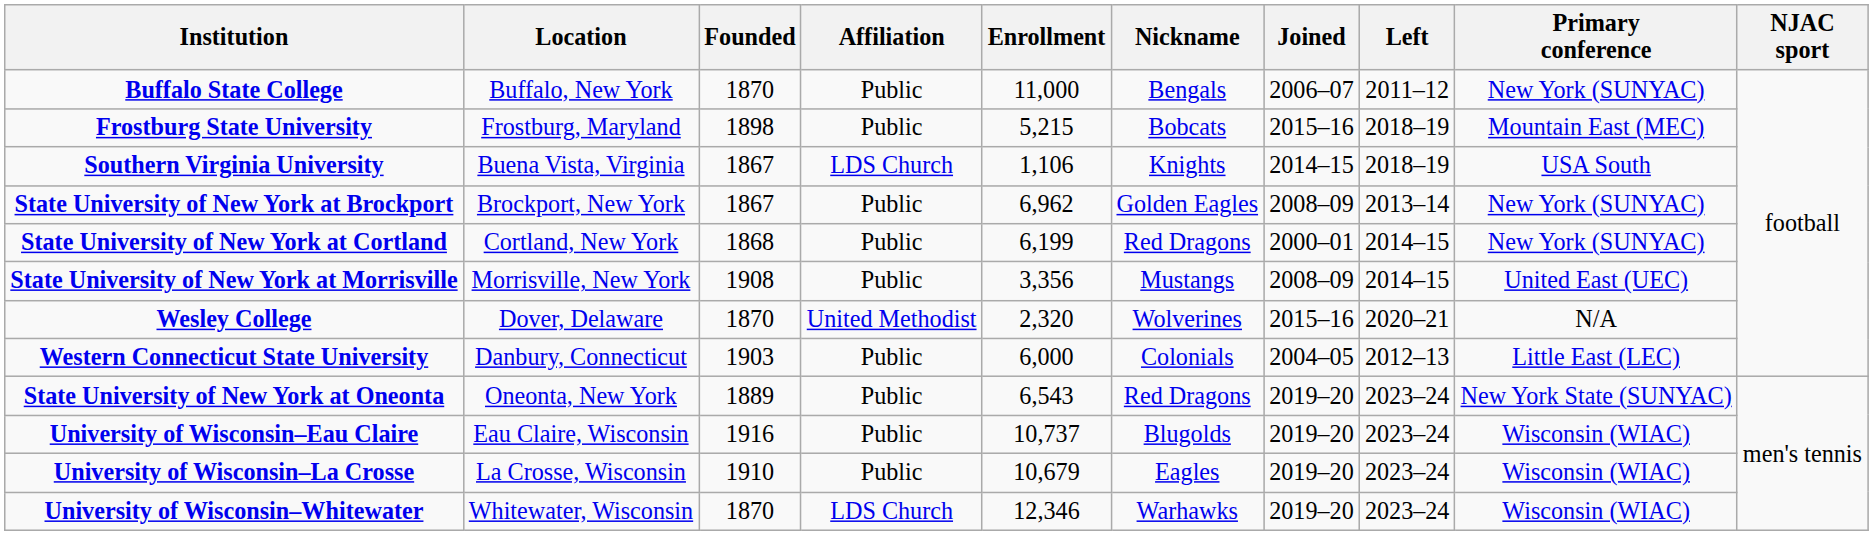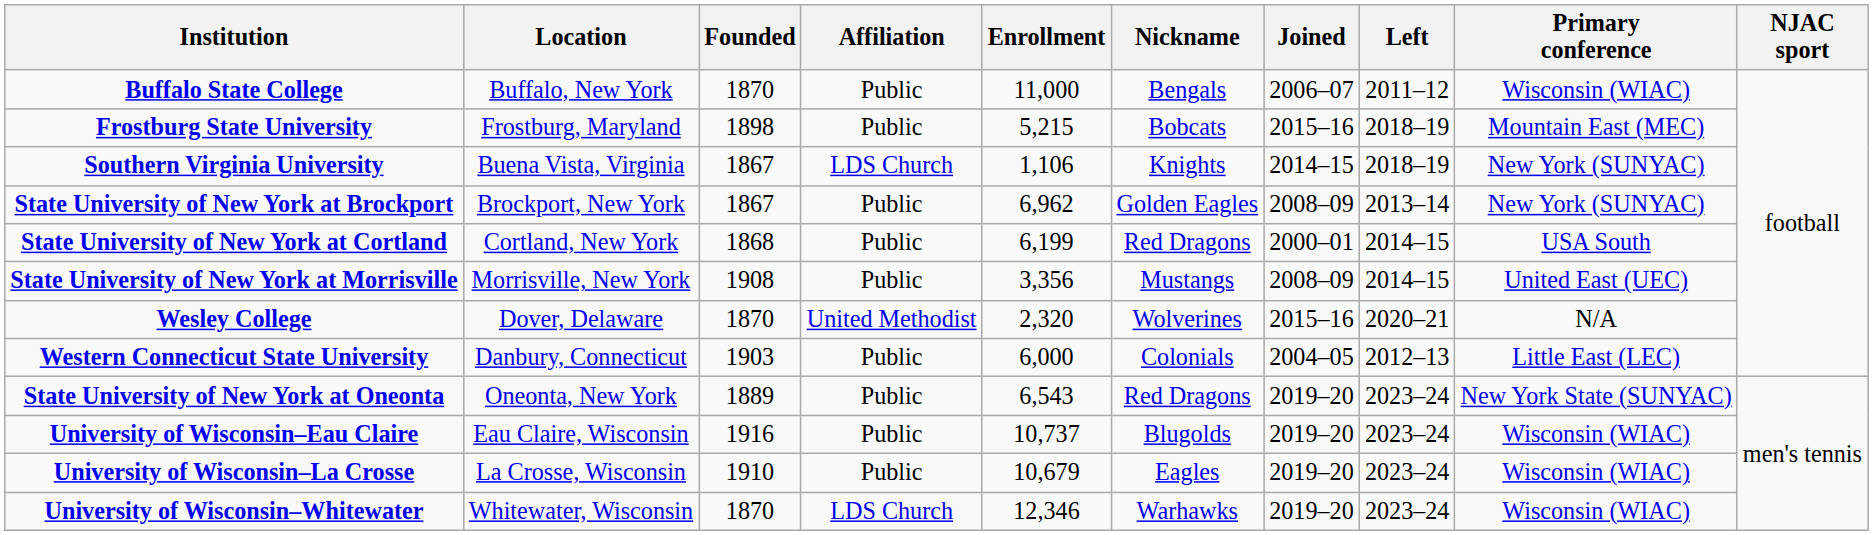 <table class="wikitable sortable" style="text-align:center">
 <tr>
 <th>Institution</th>
 <th>Location</th>
 <th>Founded</th>
 <th>Affiliation</th>
 <th>Enrollment</th>
 <th>Nickname</th>
 <th>Joined</th>
 <th>Left</th>
 <th>Primary<br>conference</th>
 <th>NJAC<br>sport</th>
 </tr>
 <tr>
 <td><strong><a href='#'>Buffalo State College</a></strong></td>
 <td><a href='#'>Buffalo, New York</a></td>
 <td>1870</td>
 <td>Public</td>
 <td>11,000</td>
 <td><a href='#'>Bengals</a></td>
 <td>2006–07</td>
 <td>2011–12</td>
-<td><a href='#'>New York (SUNYAC)</a></td>
+<td><a href='#'>Wisconsin (WIAC)</a></td>
 <td rowspan="8">football</td>
 </tr>
 <tr>
 <td><strong><a href='#'>Frostburg State University</a></strong></td>
 <td><a href='#'>Frostburg, Maryland</a></td>
 <td>1898</td>
 <td>Public</td>
 <td>5,215</td>
 <td><a href='#'>Bobcats</a></td>
 <td>2015–16</td>
 <td>2018–19</td>
 <td><a href='#'>Mountain East (MEC)</a></td>
 </tr>
 <tr>
 <td><strong><a href='#'>Southern Virginia University</a></strong></td>
 <td><a href='#'>Buena Vista, Virginia</a></td>
 <td>1867</td>
 <td><a href='#'>LDS Church</a></td>
 <td>1,106</td>
 <td><a href='#'>Knights</a></td>
 <td>2014–15</td>
 <td>2018–19</td>
-<td><a href='#'>USA South</a></td>
+<td><a href='#'>New York (SUNYAC)</a></td>
 </tr>
 <tr>
 <td><strong><a href='#'>State University of New York at Brockport</a></strong></td>
 <td><a href='#'>Brockport, New York</a></td>
 <td>1867</td>
 <td>Public</td>
 <td>6,962</td>
 <td><a href='#'>Golden Eagles</a></td>
 <td>2008–09</td>
 <td>2013–14</td>
 <td><a href='#'>New York (SUNYAC)</a></td>
 </tr>
 <tr>
 <td><strong><a href='#'>State University of New York at Cortland</a></strong></td>
 <td><a href='#'>Cortland, New York</a></td>
 <td>1868</td>
 <td>Public</td>
 <td>6,199</td>
 <td><a href='#'>Red Dragons</a></td>
 <td>2000–01</td>
 <td>2014–15</td>
-<td><a href='#'>New York (SUNYAC)</a></td>
+<td><a href='#'>USA South</a></td>
 </tr>
 <tr>
 <td><strong><a href='#'>State University of New York at Morrisville</a></strong></td>
 <td><a href='#'>Morrisville, New York</a></td>
 <td>1908</td>
 <td>Public</td>
 <td>3,356</td>
 <td><a href='#'>Mustangs</a></td>
 <td>2008–09</td>
 <td>2014–15</td>
 <td><a href='#'>United East (UEC)</a></td>
 </tr>
 <tr>
 <td><strong><a href='#'>Wesley College</a></strong></td>
 <td><a href='#'>Dover, Delaware</a></td>
 <td>1870</td>
 <td><a href='#'>United Methodist</a></td>
 <td>2,320</td>
 <td><a href='#'>Wolverines</a></td>
 <td>2015–16</td>
 <td>2020–21</td>
 <td>N/A</td>
 </tr>
 <tr>
 <td><strong><a href='#'>Western Connecticut State University</a></strong></td>
 <td><a href='#'>Danbury, Connecticut</a></td>
 <td>1903</td>
 <td>Public</td>
 <td>6,000</td>
 <td><a href='#'>Colonials</a></td>
 <td>2004–05</td>
 <td>2012–13</td>
 <td><a href='#'>Little East (LEC)</a></td>
 </tr>
 <tr>
 <td><strong><a href='#'>State University of New York at Oneonta</a></strong></td>
 <td><a href='#'>Oneonta, New York</a></td>
 <td>1889</td>
 <td>Public</td>
 <td>6,543</td>
 <td><a href='#'>Red Dragons</a></td>
 <td>2019–20</td>
 <td>2023–24</td>
 <td><a href='#'>New York State (SUNYAC)</a></td>
 <td rowspan="4">men's tennis</td>
 </tr>
 <tr>
 <td><strong><a href='#'>University of Wisconsin–Eau Claire</a></strong></td>
 <td><a href='#'>Eau Claire, Wisconsin</a></td>
 <td>1916</td>
 <td>Public</td>
 <td>10,737</td>
 <td><a href='#'>Blugolds</a></td>
 <td>2019–20</td>
 <td>2023–24</td>
 <td><a href='#'>Wisconsin (WIAC)</a></td>
 </tr>
 <tr>
 <td><strong><a href='#'>University of Wisconsin–La Crosse</a></strong></td>
 <td><a href='#'>La Crosse, Wisconsin</a></td>
 <td>1910</td>
 <td>Public</td>
 <td>10,679</td>
 <td><a href='#'>Eagles</a></td>
 <td>2019–20</td>
 <td>2023–24</td>
 <td><a href='#'>Wisconsin (WIAC)</a></td>
 </tr>
 <tr>
 <td><strong><a href='#'>University of Wisconsin–Whitewater</a></strong></td>
 <td><a href='#'>Whitewater, Wisconsin</a></td>
 <td>1870</td>
 <td><a href='#'>LDS Church</a></td>
 <td>12,346</td>
 <td><a href='#'>Warhawks</a></td>
 <td>2019–20</td>
 <td>2023–24</td>
 <td><a href='#'>Wisconsin (WIAC)</a></td>
 </tr>
 </table>
